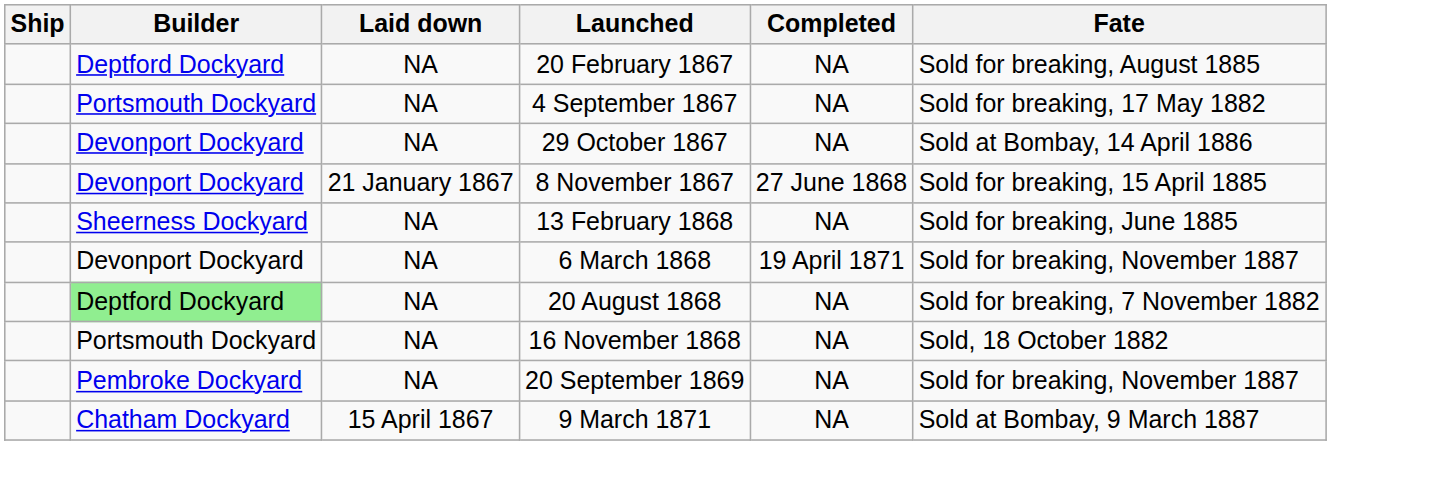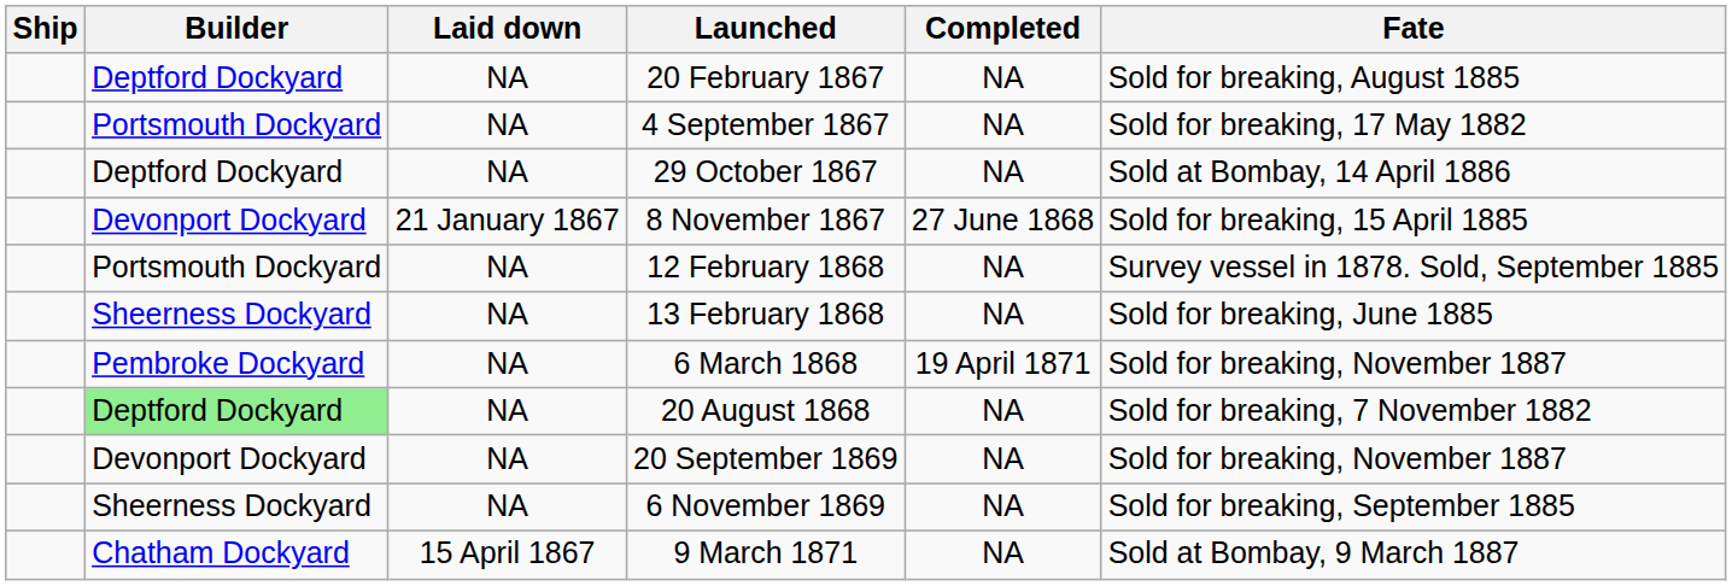 <table class="wikitable">
 <tr>
 <th>Ship</th>
 <th>Builder</th>
 <th>Laid down</th>
 <th>Launched</th>
 <th>Completed</th>
 <th>Fate</th>
 </tr>
 <tr>
 <td></td>
 <td><a href='#'>Deptford Dockyard</a></td>
 <td align=center>NA</td>
 <td align=center>20 February 1867</td>
 <td align=center>NA</td>
 <td>Sold for breaking, August 1885</td>
 </tr>
 <tr>
 <td></td>
 <td><a href='#'>Portsmouth Dockyard</a></td>
 <td align=center>NA</td>
 <td align=center>4 September 1867</td>
 <td align=center>NA</td>
 <td>Sold for breaking, 17 May 1882</td>
 </tr>
 <tr>
 <td></td>
-<td><a href='#'>Devonport Dockyard</a></td>
+<td>Deptford Dockyard</td>
 <td align=center>NA</td>
 <td align=center>29 October 1867</td>
 <td align=center>NA</td>
 <td>Sold at Bombay, 14 April 1886</td>
 </tr>
 <tr>
 <td></td>
 <td><a href='#'>Devonport Dockyard</a></td>
 <td align=center>21 January 1867</td>
 <td align=center>8 November 1867</td>
 <td align=center>27 June 1868</td>
 <td>Sold for breaking, 15 April 1885</td>
 </tr>
 <tr>
 <td></td>
+<td>Portsmouth Dockyard</td>
+<td align=center>NA</td>
+<td align=center>12 February 1868</td>
+<td align=center>NA</td>
+<td>Survey vessel in 1878. Sold, September 1885</td>
+</tr>
+<tr>
+<td></td>
 <td><a href='#'>Sheerness Dockyard</a></td>
 <td align=center>NA</td>
 <td align=center>13 February 1868</td>
 <td align=center>NA</td>
 <td>Sold for breaking, June 1885</td>
 </tr>
 <tr>
 <td></td>
-<td>Devonport Dockyard</td>
+<td><a href='#'>Pembroke Dockyard</a></td>
 <td align=center>NA</td>
 <td align=center>6 March 1868</td>
 <td align=center>19 April 1871</td>
 <td>Sold for breaking, November 1887</td>
 </tr>
 <tr>
 <td></td>
 <td style="background: lightgreen;">Deptford Dockyard</td>
 <td align=center>NA</td>
 <td align=center>20 August 1868</td>
 <td align=center>NA</td>
 <td>Sold for breaking, 7 November 1882</td>
 </tr>
 <tr>
 <td></td>
-<td>Portsmouth Dockyard</td>
-<td align=center>NA</td>
-<td align=center>16 November 1868</td>
-<td align=center>NA</td>
-<td>Sold, 18 October 1882</td>
-</tr>
-<tr>
-<td></td>
-<td><a href='#'>Pembroke Dockyard</a></td>
+<td>Devonport Dockyard</td>
 <td align=center>NA</td>
 <td align=center>20 September 1869</td>
 <td align=center>NA</td>
 <td>Sold for breaking, November 1887</td>
+</tr>
+<tr>
+<td></td>
+<td>Sheerness Dockyard</td>
+<td align=center>NA</td>
+<td align=center>6 November 1869</td>
+<td align=center>NA</td>
+<td>Sold for breaking, September 1885</td>
 </tr>
 <tr>
 <td></td>
 <td><a href='#'>Chatham Dockyard</a></td>
 <td align=center>15 April 1867</td>
 <td align=center>9 March 1871</td>
 <td align=center>NA</td>
 <td>Sold at Bombay, 9 March 1887</td>
 </tr>
 </table>
